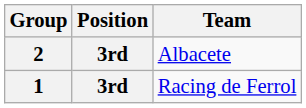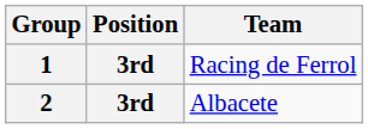 <table class="wikitable">
 <tr>
 <th>Group</th>
 <th>Position</th>
 <th>Team</th>
 </tr>
 <tr>
+<th>1</th>
+<th>3rd</th>
+<td><a href='#'>Racing de Ferrol</a></td>
+</tr>
+<tr>
 <th>2</th>
 <th>3rd</th>
 <td><a href='#'>Albacete</a></td>
 </tr>
-<tr>
-<th>1</th>
-<th>3rd</th>
-<td><a href='#'>Racing de Ferrol</a></td>
-</tr>
 </table>
